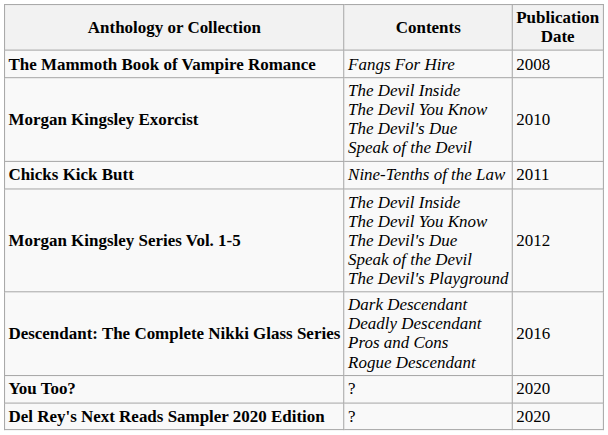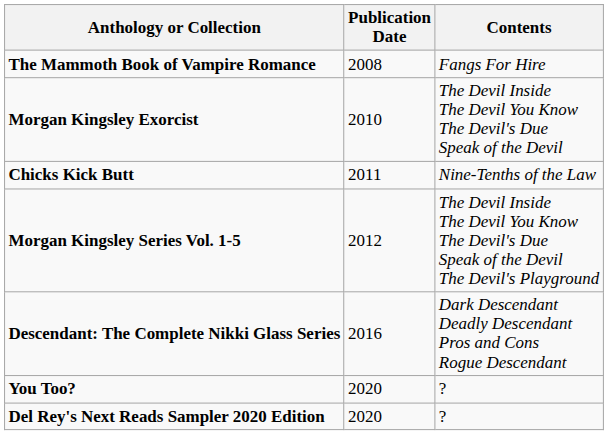 <table class="wikitable">
 <tr>
 <th>Anthology or Collection</th>
+<th>Publication<br>Date</th>
 <th>Contents</th>
-<th>Publication<br>Date</th>
 </tr>
 <tr>
 <td><strong>The Mammoth Book of Vampire Romance</strong></td>
+<td>2008</td>
 <td><em>Fangs For Hire</em></td>
-<td>2008</td>
 </tr>
 <tr>
 <td><strong>Morgan Kingsley Exorcist</strong></td>
+<td>2010</td>
 <td><em>The Devil Inside</em><br><em>The Devil You Know</em><br><em>The Devil's Due</em><br><em>Speak of the Devil</em></td>
-<td>2010</td>
 </tr>
 <tr>
 <td><strong>Chicks Kick Butt</strong></td>
+<td>2011</td>
 <td><em>Nine-Tenths of the Law</em></td>
-<td>2011</td>
 </tr>
 <tr>
 <td><strong>Morgan Kingsley Series Vol. 1-5</strong></td>
+<td>2012</td>
 <td><em>The Devil Inside</em><br><em>The Devil You Know</em><br><em>The Devil's Due</em><br><em>Speak of the Devil</em><br><em>The Devil's Playground</em></td>
-<td>2012</td>
 </tr>
 <tr>
 <td><strong>Descendant: The Complete Nikki Glass Series</strong></td>
+<td>2016</td>
 <td><em>Dark Descendant</em><br><em>Deadly Descendant</em><br><em>Pros and Cons</em><br><em>Rogue Descendant</em></td>
-<td>2016</td>
 </tr>
 <tr>
 <td><strong>You Too?</strong></td>
+<td>2020</td>
 <td>?</td>
-<td>2020</td>
 </tr>
 <tr>
 <td><strong>Del Rey's Next Reads Sampler 2020 Edition</strong></td>
+<td>2020</td>
 <td>?</td>
-<td>2020</td>
 </tr>
 </table>
